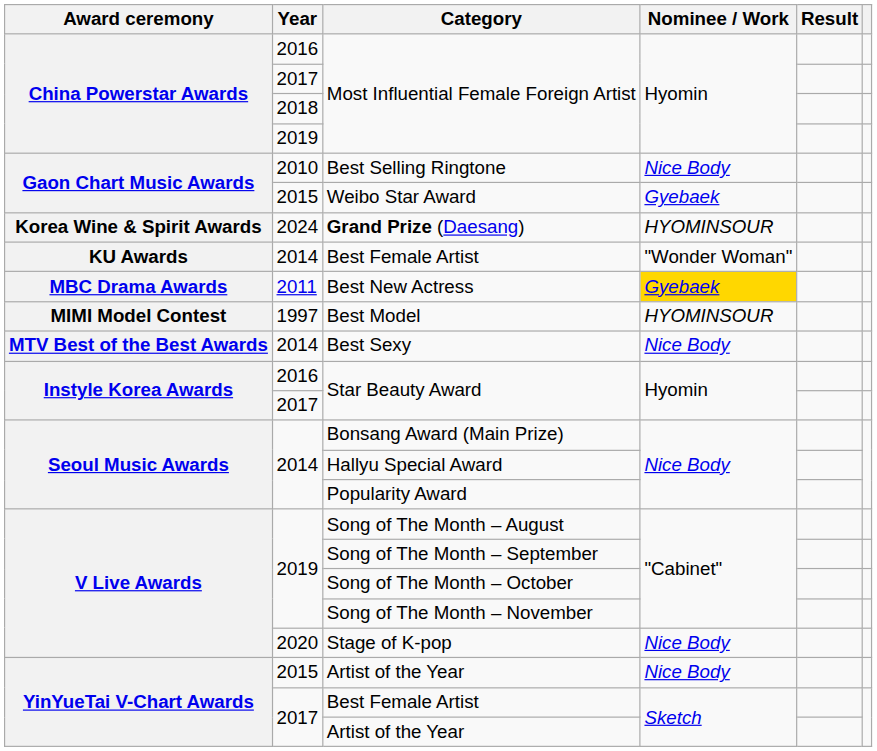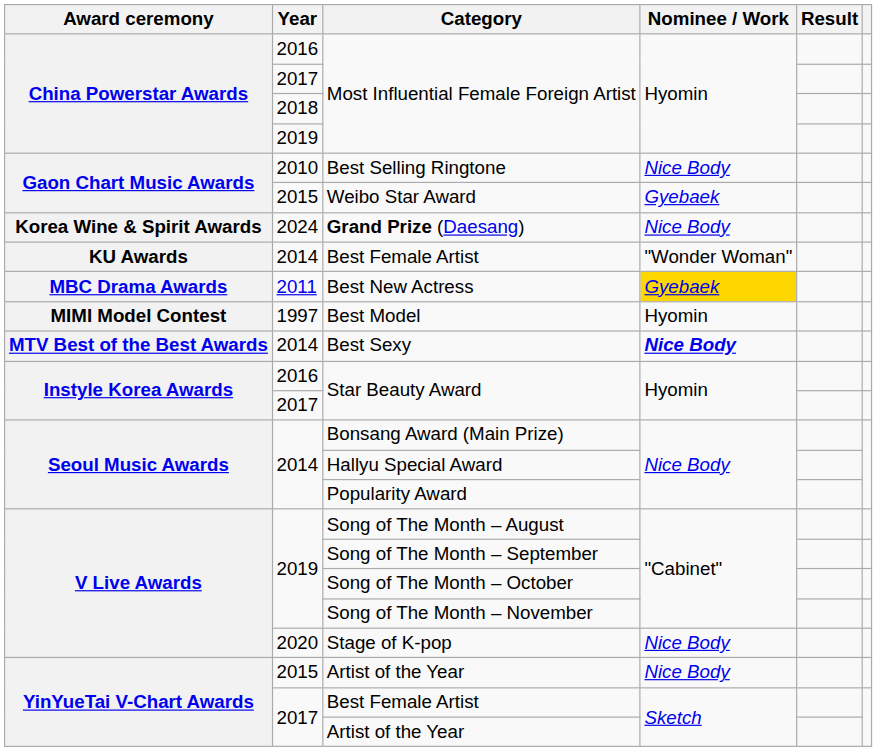 <table class="wikitable plainrowheaders sortable">
 <tr>
 <th scope="col">Award ceremony</th>
 <th scope="col">Year</th>
 <th scope="col">Category</th>
 <th scope="col">Nominee / Work</th>
 <th scope="col">Result</th>
 <th scope="col" class="unsortable"></th>
 </tr>
 <tr>
 <th scope="row" rowspan="4"><a href='#'>China Powerstar Awards</a></th>
 <td>2016</td>
 <td rowspan="4">Most Influential Female Foreign Artist</td>
 <td rowspan="4">Hyomin</td>
 <td></td>
 <td></td>
 </tr>
 <tr>
 <td>2017</td>
 <td></td>
 <td></td>
 </tr>
 <tr>
 <td>2018</td>
 <td></td>
 <td></td>
 </tr>
 <tr>
 <td>2019</td>
 <td></td>
 <td></td>
 </tr>
 <tr>
 <th scope="row" rowspan="2"><a href='#'>Gaon Chart Music Awards</a></th>
 <td>2010</td>
 <td>Best Selling Ringtone</td>
 <td><em><a href='#'>Nice Body</a></em></td>
 <td></td>
 <td></td>
 </tr>
 <tr>
 <td>2015</td>
 <td>Weibo Star Award</td>
 <td><em><a href='#'>Gyebaek</a></em></td>
 <td></td>
 <td></td>
 </tr>
 <tr>
 <th scope="row">Korea Wine & Spirit Awards</th>
 <td>2024</td>
 <td><strong>Grand Prize</strong> (<a href='#'>Daesang</a>)</td>
-<td><em>HYOMINSOUR</em></td>
+<td><em><a href='#'>Nice Body</a></em></td>
 <td></td>
 <td></td>
 </tr>
 <tr>
 <th scope="row">KU Awards</th>
 <td>2014</td>
 <td>Best Female Artist</td>
 <td>"Wonder Woman"</td>
 <td></td>
 <td></td>
 </tr>
 <tr>
 <th scope="row"><a href='#'>MBC Drama Awards</a></th>
 <td><a href='#'>2011</a></td>
 <td>Best New Actress</td>
 <td style="background: gold;"><em><a href='#'>Gyebaek</a></em></td>
 <td></td>
 <td></td>
 </tr>
 <tr>
 <th scope="row">MIMI Model Contest</th>
 <td>1997</td>
 <td>Best Model</td>
-<td><em>HYOMINSOUR</em></td>
+<td>Hyomin</td>
 <td></td>
 <td></td>
 </tr>
 <tr>
 <th scope="row"><a href='#'>MTV Best of the Best Awards</a></th>
 <td>2014</td>
 <td>Best Sexy</td>
-<td><em><a href='#'>Nice Body</a></em></td>
+<td><strong><em><a href='#'>Nice Body</a></em></strong></td>
 <td></td>
 <td></td>
 </tr>
 <tr>
 <th scope="row" rowspan="2"><a href='#'>Instyle Korea Awards</a></th>
 <td>2016</td>
 <td rowspan="2">Star Beauty Award</td>
 <td rowspan="2">Hyomin</td>
 <td></td>
 <td></td>
 </tr>
 <tr>
 <td>2017</td>
 <td></td>
 <td></td>
 </tr>
 <tr>
 <th scope="row" rowspan="3"><a href='#'>Seoul Music Awards</a></th>
 <td rowspan="3">2014</td>
 <td>Bonsang Award (Main Prize)</td>
 <td rowspan="3"><em><a href='#'>Nice Body</a></em></td>
 <td></td>
 <td rowspan="3"></td>
 </tr>
 <tr>
 <td>Hallyu Special Award</td>
 <td></td>
 </tr>
 <tr>
 <td>Popularity Award</td>
 <td></td>
 </tr>
 <tr>
 <th scope="row"  rowspan="5"><a href='#'>V Live Awards</a></th>
 <td rowspan="4">2019</td>
 <td>Song of The Month – August</td>
 <td rowspan="4">"Cabinet"</td>
 <td></td>
 <td></td>
 </tr>
 <tr>
 <td>Song of The Month – September</td>
 <td></td>
 <td></td>
 </tr>
 <tr>
 <td>Song of The Month – October</td>
 <td></td>
 <td></td>
 </tr>
 <tr>
 <td>Song of The Month – November</td>
 <td></td>
 <td></td>
 </tr>
 <tr>
 <td>2020</td>
 <td>Stage of K-pop</td>
 <td><em><a href='#'>Nice Body</a></em></td>
 <td></td>
 <td></td>
 </tr>
 <tr>
 <th scope="row" rowspan="3"><a href='#'>YinYueTai V-Chart Awards</a></th>
 <td>2015</td>
 <td>Artist of the Year</td>
 <td><em><a href='#'>Nice Body</a></em></td>
 <td></td>
 <td></td>
 </tr>
 <tr>
 <td rowspan="2">2017</td>
 <td>Best Female Artist</td>
 <td rowspan="2"><em><a href='#'>Sketch</a></em></td>
 <td></td>
 <td rowspan="2"></td>
 </tr>
 <tr>
 <td>Artist of the Year</td>
 <td></td>
 </tr>
 </table>
